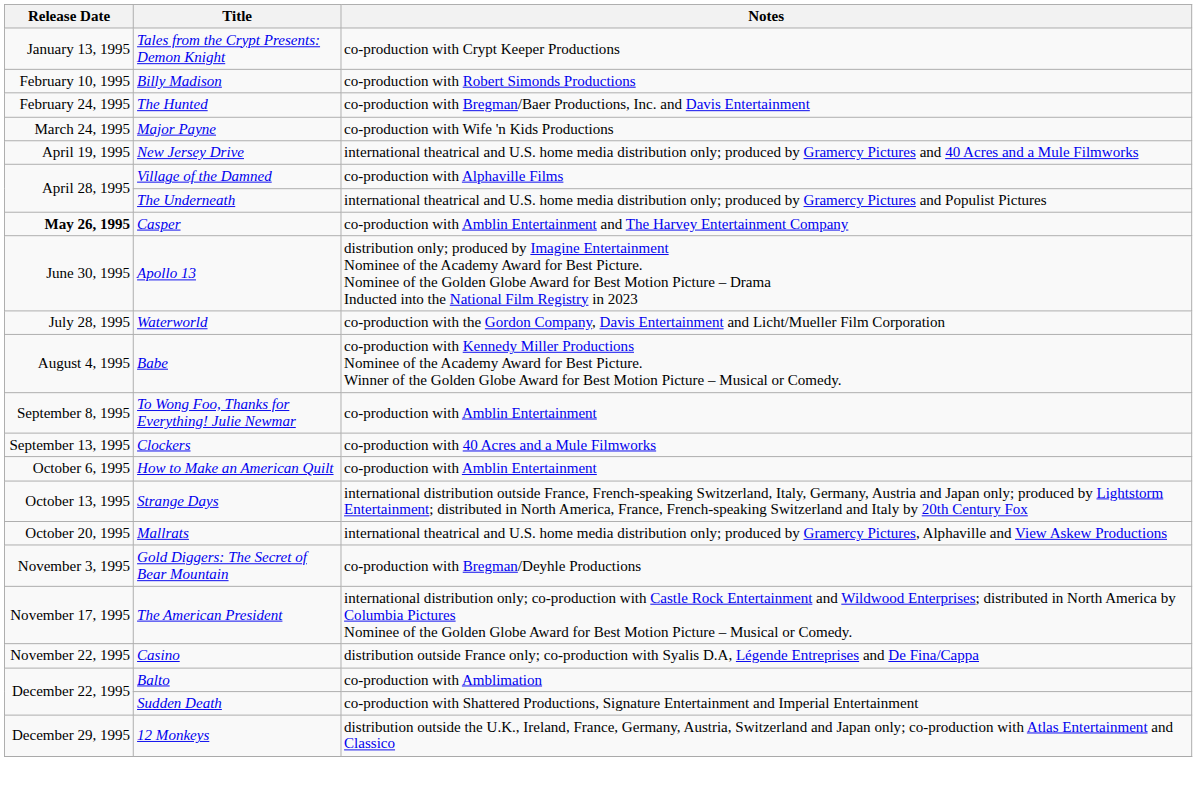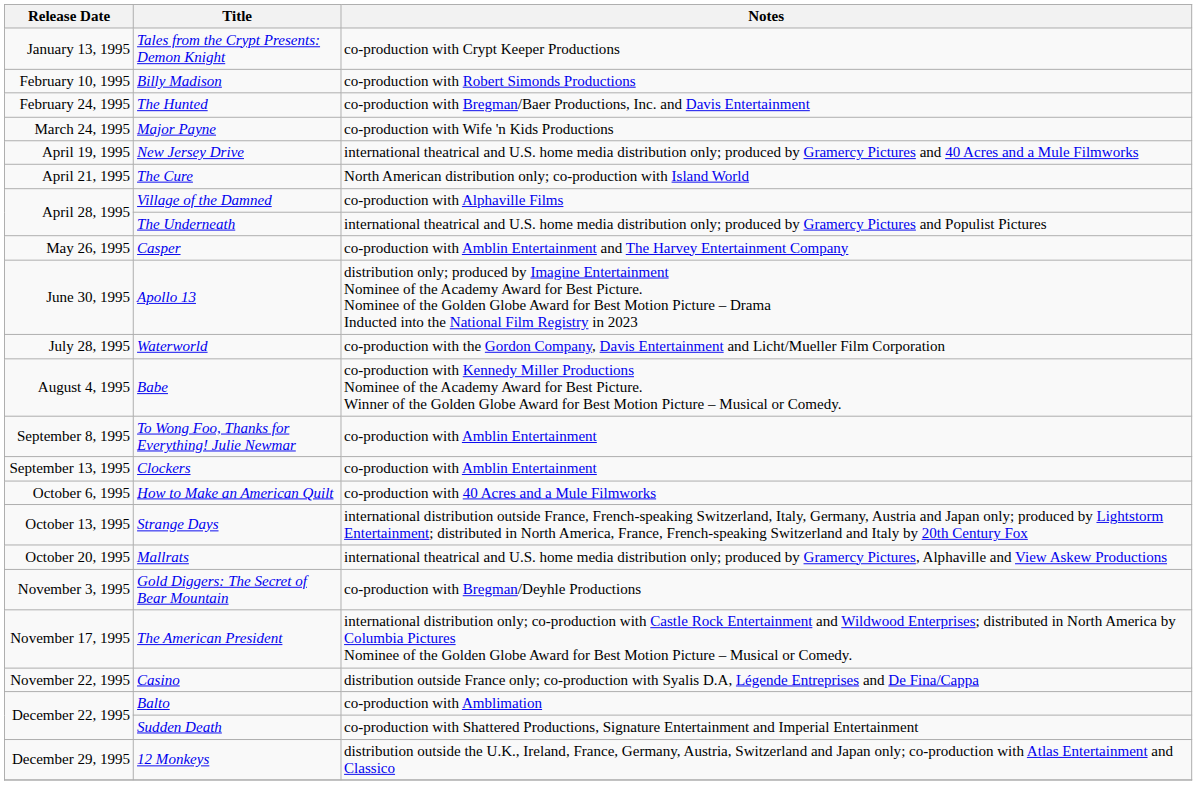 <table class="wikitable sortable" style="width:100%;">
 <tr>
 <th scope="col" style="width:130px;">Release Date</th>
 <th>Title</th>
 <th>Notes</th>
 </tr>
 <tr>
 <td style="text-align:right;">January 13, 1995</td>
 <td><em><a href='#'>Tales from the Crypt Presents: Demon Knight</a></em></td>
 <td>co-production with Crypt Keeper Productions</td>
 </tr>
 <tr>
 <td style="text-align:right;">February 10, 1995</td>
 <td><em><a href='#'>Billy Madison</a></em></td>
 <td>co-production with <a href='#'>Robert Simonds Productions</a></td>
 </tr>
 <tr>
 <td style="text-align:right;">February 24, 1995</td>
 <td><em><a href='#'>The Hunted</a></em></td>
 <td>co-production with <a href='#'>Bregman</a>/Baer Productions, Inc. and <a href='#'>Davis Entertainment</a></td>
 </tr>
 <tr>
 <td style="text-align:right;">March 24, 1995</td>
 <td><em><a href='#'>Major Payne</a></em></td>
 <td>co-production with Wife 'n Kids Productions</td>
 </tr>
 <tr>
 <td style="text-align:right;">April 19, 1995</td>
 <td><em><a href='#'>New Jersey Drive</a></em></td>
 <td>international theatrical and U.S. home media distribution only; produced by <a href='#'>Gramercy Pictures</a> and <a href='#'>40 Acres and a Mule Filmworks</a></td>
 </tr>
 <tr>
+<td style="text-align:right;">April 21, 1995</td>
+<td><em><a href='#'>The Cure</a></em></td>
+<td>North American distribution only; co-production with <a href='#'>Island World</a></td>
+</tr>
+<tr>
 <td style="text-align:right;" rowspan="2">April 28, 1995</td>
 <td><em><a href='#'>Village of the Damned</a></em></td>
 <td>co-production with <a href='#'>Alphaville Films</a></td>
 </tr>
 <tr>
 <td><em><a href='#'>The Underneath</a></em></td>
 <td>international theatrical and U.S. home media distribution only; produced by <a href='#'>Gramercy Pictures</a> and Populist Pictures</td>
 </tr>
 <tr>
-<td style="text-align:right;"><strong>May 26, 1995</strong></td>
+<td style="text-align:right;">May 26, 1995</td>
 <td><em><a href='#'>Casper</a></em></td>
 <td>co-production with <a href='#'>Amblin Entertainment</a> and <a href='#'>The Harvey Entertainment Company</a></td>
 </tr>
 <tr>
 <td style="text-align:right;">June 30, 1995</td>
 <td><em><a href='#'>Apollo 13</a></em></td>
 <td>distribution only; produced by <a href='#'>Imagine Entertainment</a><br>Nominee of the Academy Award for Best Picture.<br>Nominee of the Golden Globe Award for Best Motion Picture – Drama<br>Inducted into the <a href='#'>National Film Registry</a> in 2023</td>
 </tr>
 <tr>
 <td style="text-align:right;">July 28, 1995</td>
 <td><em><a href='#'>Waterworld</a></em></td>
 <td>co-production with the <a href='#'>Gordon Company</a>, <a href='#'>Davis Entertainment</a> and Licht/Mueller Film Corporation</td>
 </tr>
 <tr>
 <td style="text-align:right;">August 4, 1995</td>
 <td><em><a href='#'>Babe</a></em></td>
 <td>co-production with <a href='#'>Kennedy Miller Productions</a><br>Nominee of the Academy Award for Best Picture.<br>Winner of the Golden Globe Award for Best Motion Picture – Musical or Comedy.</td>
 </tr>
 <tr>
 <td style="text-align:right;">September 8, 1995</td>
 <td><em><a href='#'>To Wong Foo, Thanks for Everything! Julie Newmar</a></em></td>
 <td>co-production with <a href='#'>Amblin Entertainment</a></td>
 </tr>
 <tr>
 <td style="text-align:right;">September 13, 1995</td>
 <td><em><a href='#'>Clockers</a></em></td>
-<td>co-production with <a href='#'>40 Acres and a Mule Filmworks</a></td>
+<td>co-production with <a href='#'>Amblin Entertainment</a></td>
 </tr>
 <tr>
 <td style="text-align:right;">October 6, 1995</td>
 <td><em><a href='#'>How to Make an American Quilt</a></em></td>
-<td>co-production with <a href='#'>Amblin Entertainment</a></td>
+<td>co-production with <a href='#'>40 Acres and a Mule Filmworks</a></td>
 </tr>
 <tr>
 <td style="text-align:right;">October 13, 1995</td>
 <td><em><a href='#'>Strange Days</a></em></td>
 <td>international distribution outside France, French-speaking Switzerland, Italy, Germany, Austria and Japan only; produced by <a href='#'>Lightstorm Entertainment</a>; distributed in North America, France, French-speaking Switzerland and Italy by <a href='#'>20th Century Fox</a></td>
 </tr>
 <tr>
 <td style="text-align:right;">October 20, 1995</td>
 <td><em><a href='#'>Mallrats</a></em></td>
 <td>international theatrical and U.S. home media distribution only; produced by <a href='#'>Gramercy Pictures</a>, Alphaville and <a href='#'>View Askew Productions</a></td>
 </tr>
 <tr>
 <td style="text-align:right;">November 3, 1995</td>
 <td><em><a href='#'>Gold Diggers: The Secret of Bear Mountain</a></em></td>
 <td>co-production with <a href='#'>Bregman</a>/Deyhle Productions</td>
 </tr>
 <tr>
 <td style="text-align:right;">November 17, 1995</td>
 <td><em><a href='#'>The American President</a></em></td>
 <td>international distribution only; co-production with <a href='#'>Castle Rock Entertainment</a> and <a href='#'>Wildwood Enterprises</a>; distributed in North America by <a href='#'>Columbia Pictures</a><br>Nominee of the Golden Globe Award for Best Motion Picture – Musical or Comedy.</td>
 </tr>
 <tr>
 <td style="text-align:right;">November 22, 1995</td>
 <td><em><a href='#'>Casino</a></em></td>
 <td>distribution outside France only; co-production with Syalis D.A, <a href='#'>Légende Entreprises</a> and <a href='#'>De Fina/Cappa</a></td>
 </tr>
 <tr>
 <td style="text-align:right;" rowspan="2">December 22, 1995</td>
 <td><em><a href='#'>Balto</a></em></td>
 <td>co-production with <a href='#'>Amblimation</a></td>
 </tr>
 <tr>
 <td><em><a href='#'>Sudden Death</a></em></td>
 <td>co-production with Shattered Productions, Signature Entertainment and Imperial Entertainment</td>
 </tr>
 <tr>
 <td style="text-align:right;">December 29, 1995</td>
 <td><em><a href='#'>12 Monkeys</a></em></td>
 <td>distribution outside the U.K., Ireland, France, Germany, Austria, Switzerland and Japan only; co-production with <a href='#'>Atlas Entertainment</a> and <a href='#'>Classico</a></td>
 </tr>
 <tr>
 </tr>
 </table>
